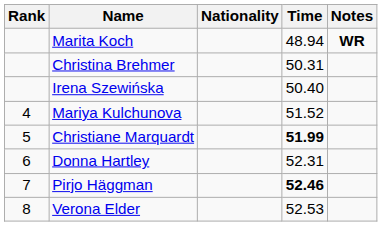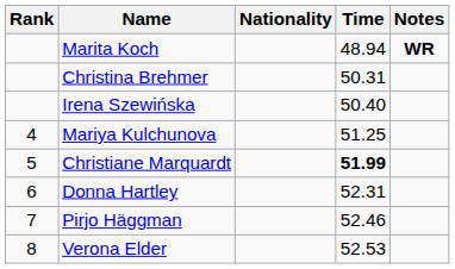 <table class="wikitable sortable" style="text-align:center">
 <tr>
 <th>Rank</th>
 <th>Name</th>
 <th>Nationality</th>
 <th>Time</th>
 <th>Notes</th>
 </tr>
 <tr>
 <td></td>
 <td align=left><a href='#'>Marita Koch</a></td>
 <td align=left></td>
 <td>48.94</td>
 <td><strong>WR</strong></td>
 </tr>
 <tr>
 <td></td>
 <td align=left><a href='#'>Christina Brehmer</a></td>
 <td align=left></td>
 <td>50.31</td>
 <td></td>
 </tr>
 <tr>
 <td></td>
 <td align=left><a href='#'>Irena Szewińska</a></td>
 <td align=left></td>
 <td>50.40</td>
 <td></td>
 </tr>
 <tr>
 <td>4</td>
 <td align=left><a href='#'>Mariya Kulchunova</a></td>
 <td align=left></td>
-<td>51.52</td>
+<td>51.25</td>
 <td></td>
 </tr>
 <tr>
 <td>5</td>
 <td align=left><a href='#'>Christiane Marquardt</a></td>
 <td align=left></td>
 <td><strong>51.99</strong></td>
 <td></td>
 </tr>
 <tr>
 <td>6</td>
 <td align=left><a href='#'>Donna Hartley</a></td>
 <td align=left></td>
 <td>52.31</td>
 <td></td>
 </tr>
 <tr>
 <td>7</td>
 <td align=left><a href='#'>Pirjo Häggman</a></td>
 <td align=left></td>
-<td><strong>52.46</strong></td>
+<td>52.46</td>
 <td></td>
 </tr>
 <tr>
 <td>8</td>
 <td align=left><a href='#'>Verona Elder</a></td>
 <td align=left></td>
 <td>52.53</td>
 <td></td>
 </tr>
 </table>
